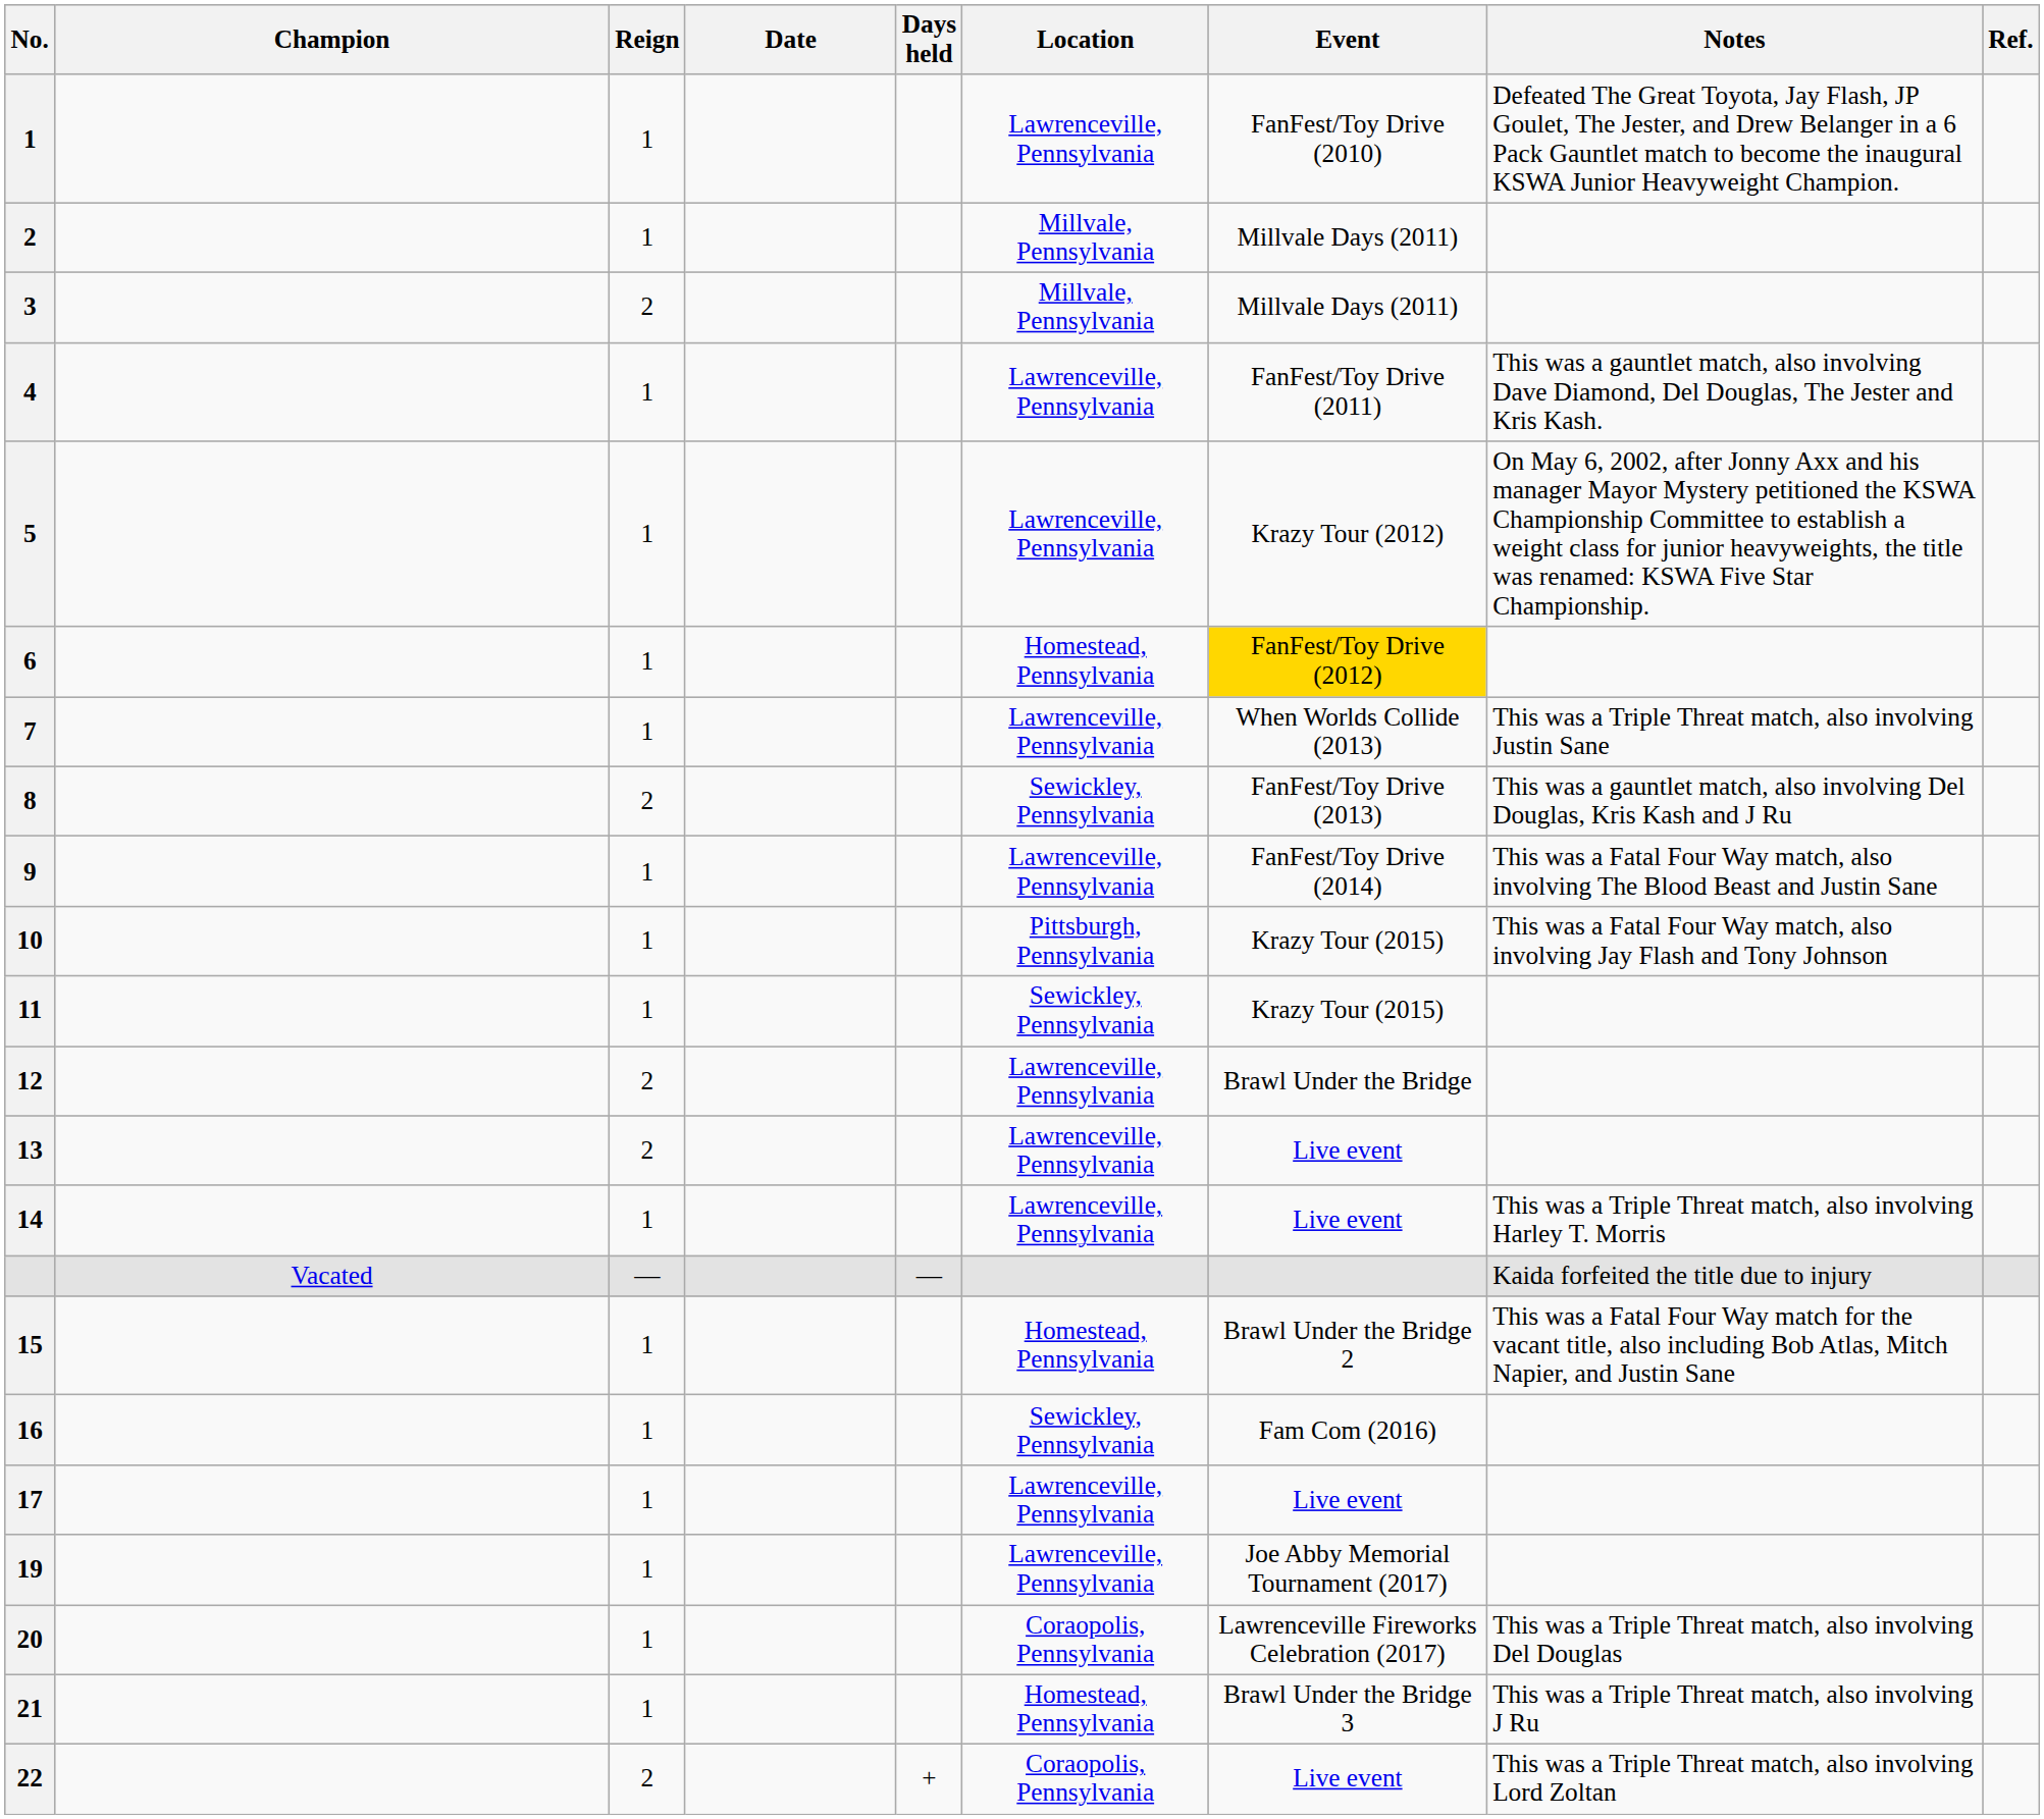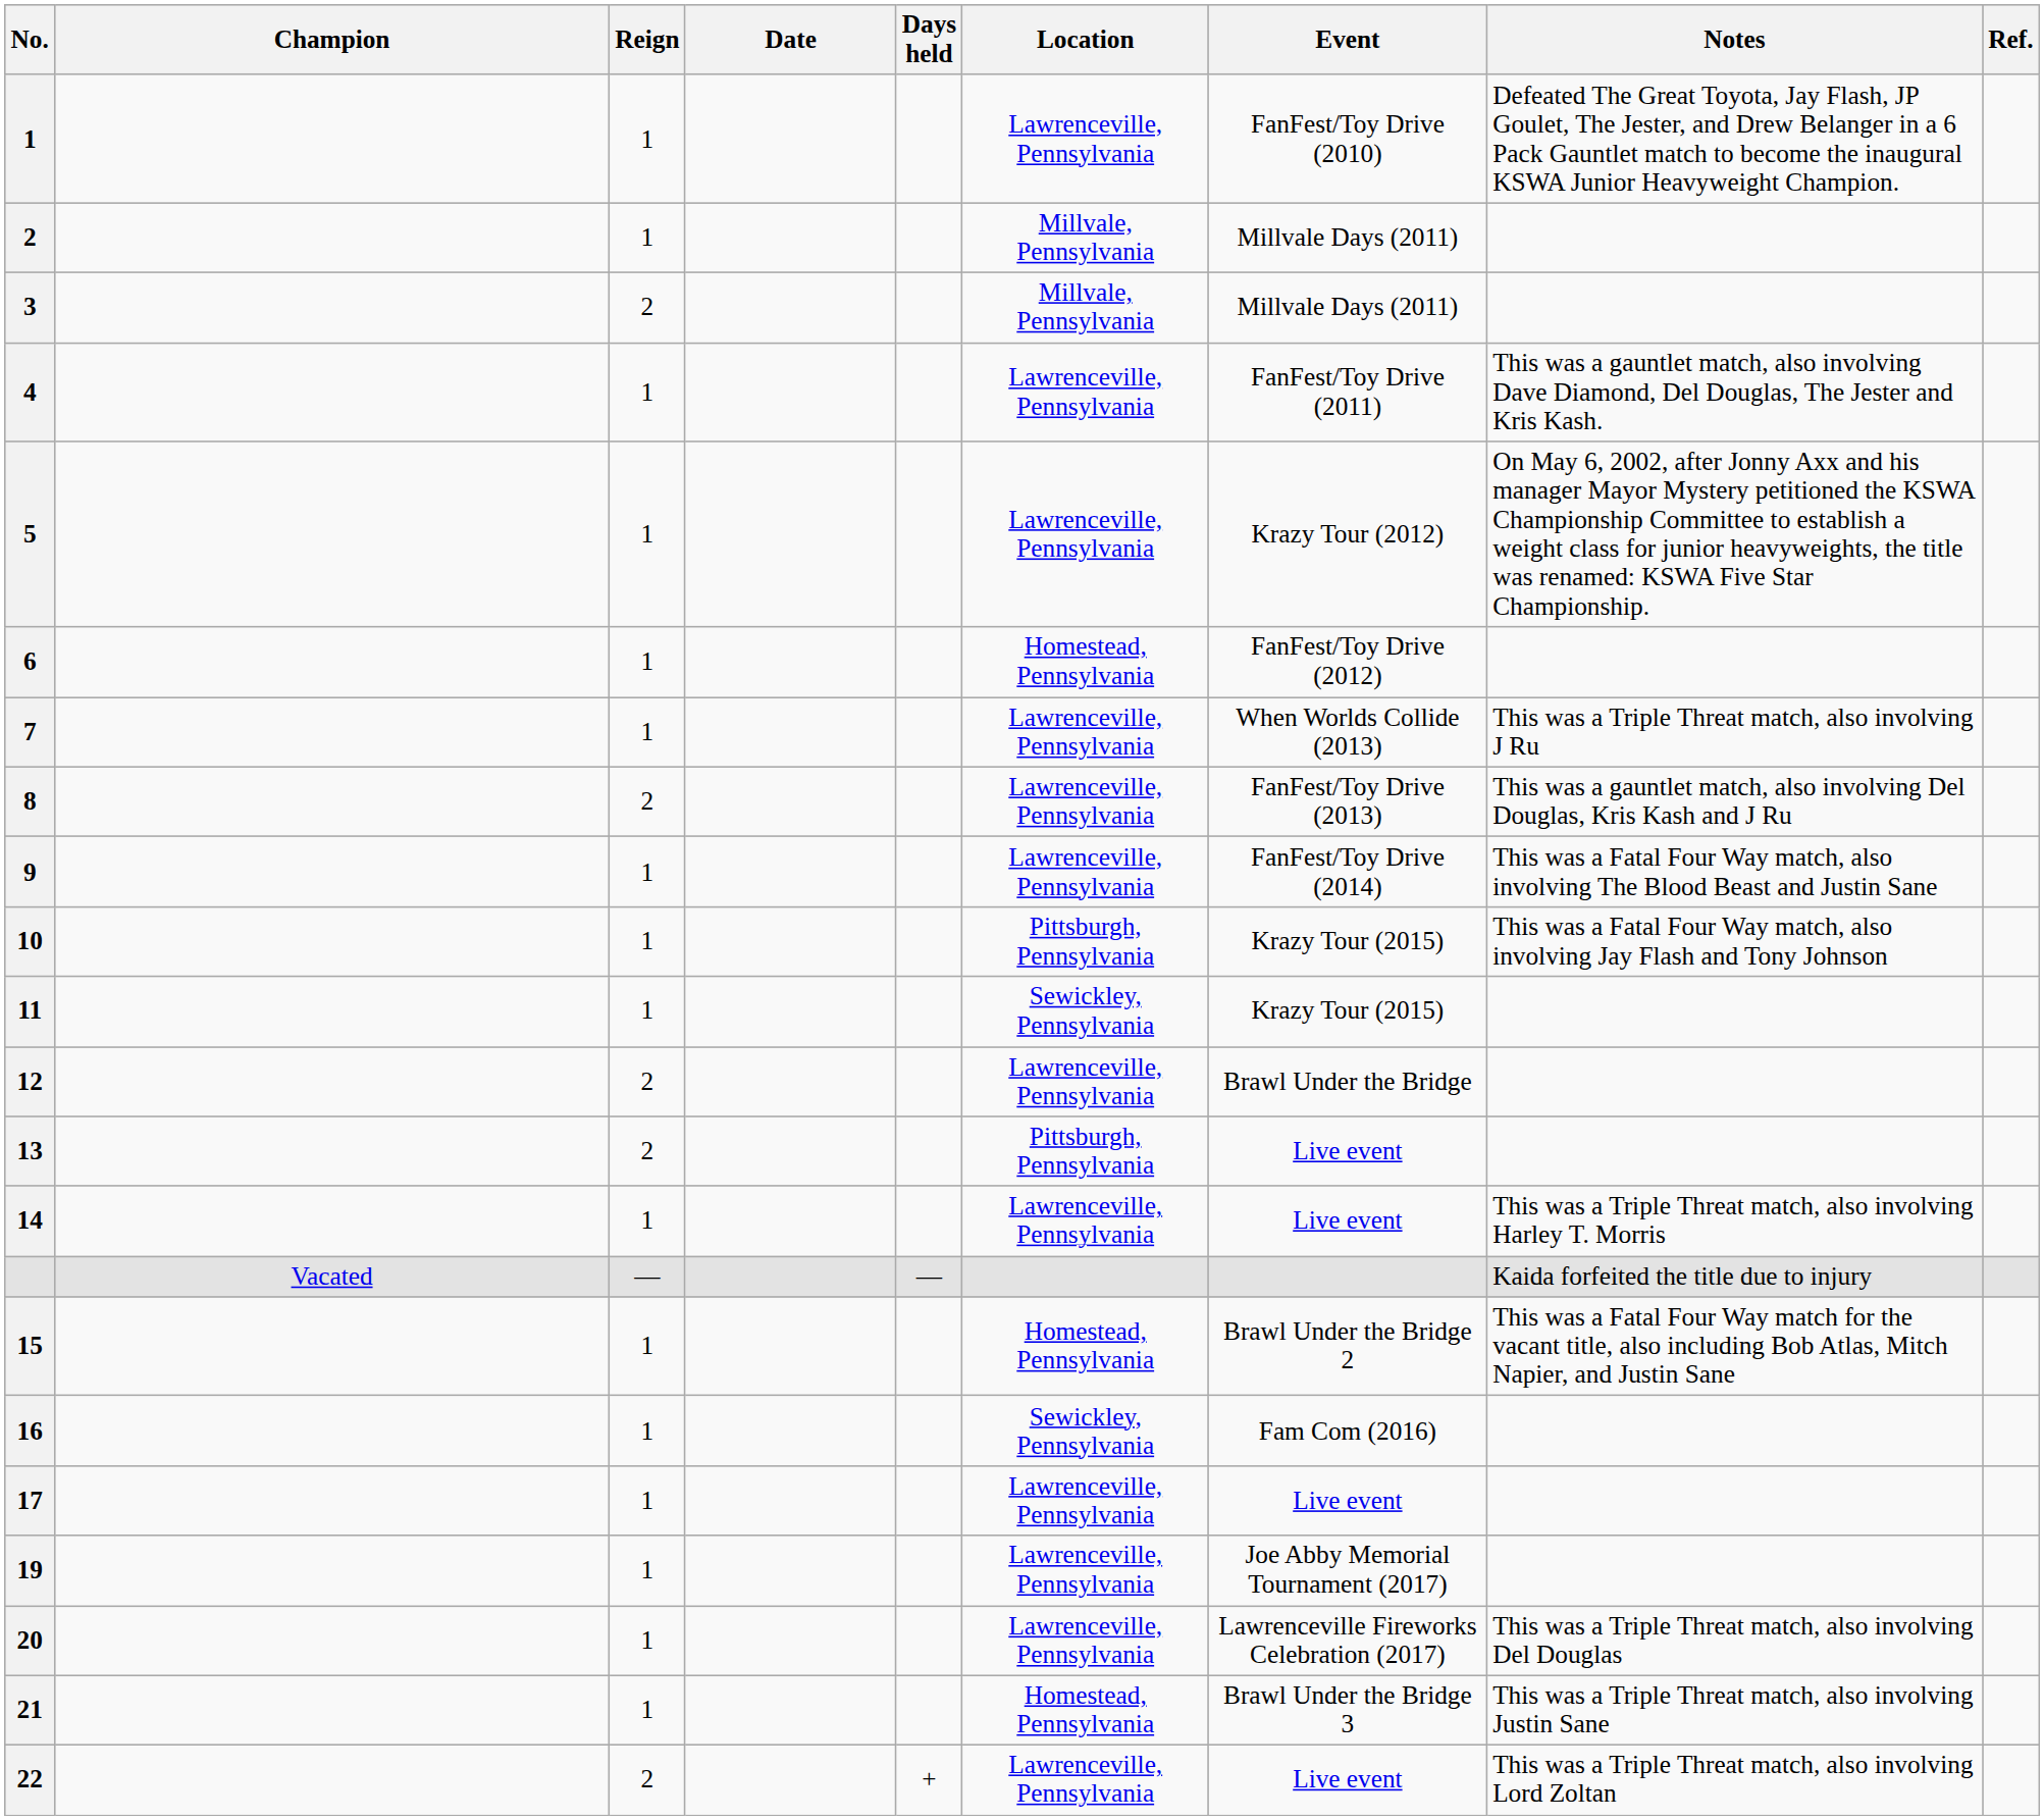 <table class="wikitable sortable" style="text-align: center" width=100%>
 <tr>
 <th width=0 data-sort-type="number">No.</th>
 <th width=32%>Champion</th>
 <th width=0>Reign</th>
 <th width=12%>Date</th>
 <th width=0 data-sort-type="number">Days held</th>
 <th width=13%>Location</th>
 <th width=15%>Event</th>
 <th width=60% class="unsortable">Notes</th>
 <th width=0 class="unsortable">Ref.</th>
 </tr>
 <tr>
 <th>1</th>
 <td></td>
 <td>1</td>
 <td></td>
 <td></td>
 <td><a href='#'>Lawrenceville, Pennsylvania</a></td>
 <td>FanFest/Toy Drive (2010)</td>
 <td align=left>Defeated The Great Toyota, Jay Flash, JP Goulet, The Jester, and Drew Belanger in a 6 Pack Gauntlet match to become the inaugural KSWA Junior Heavyweight Champion.</td>
 <td></td>
 </tr>
 <tr>
 <th>2</th>
 <td></td>
 <td>1</td>
 <td></td>
 <td></td>
 <td><a href='#'>Millvale, Pennsylvania</a></td>
 <td>Millvale Days (2011)</td>
 <td align=left> </td>
 <td> </td>
 </tr>
 <tr>
 <th>3</th>
 <td></td>
 <td>2</td>
 <td></td>
 <td></td>
 <td><a href='#'>Millvale, Pennsylvania</a></td>
 <td>Millvale Days (2011)</td>
 <td align=left></td>
 <td></td>
 </tr>
 <tr>
 <th>4</th>
 <td></td>
 <td>1</td>
 <td></td>
 <td></td>
 <td><a href='#'>Lawrenceville, Pennsylvania</a></td>
 <td>FanFest/Toy Drive (2011)</td>
 <td align=left>This was a gauntlet match, also involving Dave Diamond, Del Douglas, The Jester and Kris Kash.</td>
 <td> </td>
 </tr>
 <tr>
 <th>5</th>
 <td></td>
 <td>1</td>
 <td></td>
 <td></td>
 <td><a href='#'>Lawrenceville, Pennsylvania</a></td>
 <td>Krazy Tour (2012)</td>
 <td align=left>On May 6, 2002, after Jonny Axx and his manager Mayor Mystery petitioned the KSWA Championship Committee to establish a weight class for junior heavyweights, the title was renamed: KSWA Five Star Championship.</td>
 </tr>
 <tr>
 <th>6</th>
 <td></td>
 <td>1</td>
 <td></td>
 <td></td>
 <td><a href='#'>Homestead, Pennsylvania</a></td>
-<td style="background: gold;">FanFest/Toy Drive (2012)</td>
+<td>FanFest/Toy Drive (2012)</td>
 <td align=left></td>
 <td></td>
 </tr>
 <tr>
 <th>7</th>
 <td></td>
 <td>1</td>
 <td></td>
 <td></td>
 <td><a href='#'>Lawrenceville, Pennsylvania</a></td>
 <td>When Worlds Collide (2013)</td>
-<td align=left>This was a Triple Threat match, also involving Justin Sane</td>
+<td align=left>This was a Triple Threat match, also involving J Ru</td>
 <td></td>
 </tr>
 <tr>
 <th>8</th>
 <td></td>
 <td>2</td>
 <td></td>
 <td></td>
-<td><a href='#'>Sewickley, Pennsylvania</a></td>
+<td><a href='#'>Lawrenceville, Pennsylvania</a></td>
 <td>FanFest/Toy Drive (2013)</td>
 <td align=left>This was a gauntlet match, also involving Del Douglas, Kris Kash and J Ru</td>
 <td> </td>
 </tr>
 <tr>
 <th>9</th>
 <td></td>
 <td>1</td>
 <td></td>
 <td></td>
 <td><a href='#'>Lawrenceville, Pennsylvania</a></td>
 <td>FanFest/Toy Drive (2014)</td>
 <td align=left>This was a Fatal Four Way match, also involving The Blood Beast and Justin Sane</td>
 <td></td>
 </tr>
 <tr>
 <th>10</th>
 <td></td>
 <td>1</td>
 <td></td>
 <td></td>
 <td><a href='#'>Pittsburgh, Pennsylvania</a></td>
 <td>Krazy Tour (2015)</td>
 <td align=left>This was a Fatal Four Way match, also involving Jay Flash and Tony Johnson</td>
 <td> </td>
 </tr>
 <tr>
 <th>11</th>
 <td></td>
 <td>1</td>
 <td></td>
 <td></td>
 <td><a href='#'>Sewickley, Pennsylvania</a></td>
 <td>Krazy Tour (2015)</td>
 <td align=left> </td>
 <td> </td>
 </tr>
 <tr>
 <th>12</th>
 <td></td>
 <td>2</td>
 <td></td>
 <td></td>
 <td><a href='#'>Lawrenceville, Pennsylvania</a></td>
 <td>Brawl Under the Bridge</td>
 <td align=left> </td>
 <td> </td>
 </tr>
 <tr>
 <th>13</th>
 <td></td>
 <td>2</td>
 <td></td>
 <td></td>
-<td><a href='#'>Lawrenceville, Pennsylvania</a></td>
+<td><a href='#'>Pittsburgh, Pennsylvania</a></td>
 <td><a href='#'>Live event</a></td>
 <td align=left> </td>
 <td> </td>
 </tr>
 <tr>
 <th>14</th>
 <td></td>
 <td>1</td>
 <td></td>
 <td></td>
 <td><a href='#'>Lawrenceville, Pennsylvania</a></td>
 <td><a href='#'>Live event</a></td>
 <td align=left>This was a Triple Threat match, also involving Harley T. Morris</td>
 <td> </td>
 </tr>
 <tr style="background-color:#e3e3e3">
 <td></td>
 <td><a href='#'>Vacated</a></td>
 <td>—</td>
 <td></td>
 <td>—</td>
 <td></td>
 <td></td>
 <td align=left>Kaida forfeited the title due to injury</td>
 <td> </td>
 </tr>
 <tr>
 <th>15</th>
 <td></td>
 <td>1</td>
 <td></td>
 <td></td>
 <td><a href='#'>Homestead, Pennsylvania</a></td>
 <td>Brawl Under the Bridge 2</td>
 <td align=left>This was a Fatal Four Way match for the vacant title, also including Bob Atlas, Mitch Napier, and Justin Sane</td>
 <td> </td>
 </tr>
 <tr>
 <th>16</th>
 <td></td>
 <td>1</td>
 <td></td>
 <td></td>
 <td><a href='#'>Sewickley, Pennsylvania</a></td>
 <td>Fam Com (2016)</td>
 <td align=left></td>
 <td> </td>
 </tr>
 <tr>
 <th>17</th>
 <td></td>
 <td>1</td>
 <td></td>
 <td></td>
 <td><a href='#'>Lawrenceville, Pennsylvania</a></td>
 <td><a href='#'>Live event</a></td>
 <td align=left> </td>
 <td> </td>
 </tr>
 <tr>
 <th>19</th>
 <td></td>
 <td>1</td>
 <td></td>
 <td></td>
 <td><a href='#'>Lawrenceville, Pennsylvania</a></td>
 <td>Joe Abby Memorial Tournament (2017)</td>
 <td align=left> </td>
 <td> </td>
 </tr>
 <tr>
 <th>20</th>
 <td></td>
 <td>1</td>
 <td></td>
 <td></td>
-<td><a href='#'>Coraopolis, Pennsylvania</a></td>
+<td><a href='#'>Lawrenceville, Pennsylvania</a></td>
 <td>Lawrenceville Fireworks Celebration (2017)</td>
 <td align=left>This was a Triple Threat match, also involving Del Douglas</td>
 <td> </td>
 </tr>
 <tr>
 <th>21</th>
 <td></td>
 <td>1</td>
 <td></td>
 <td></td>
 <td><a href='#'>Homestead, Pennsylvania</a></td>
 <td>Brawl Under the Bridge 3</td>
-<td align=left>This was a Triple Threat match, also involving J Ru</td>
+<td align=left>This was a Triple Threat match, also involving Justin Sane</td>
 <td> </td>
 </tr>
 <tr>
 <th>22</th>
 <td></td>
 <td>2</td>
 <td></td>
 <td>+</td>
-<td><a href='#'>Coraopolis, Pennsylvania</a></td>
+<td><a href='#'>Lawrenceville, Pennsylvania</a></td>
 <td><a href='#'>Live event</a></td>
 <td align=left>This was a Triple Threat match, also involving Lord Zoltan</td>
 <td> </td>
 </tr>
 </table>
